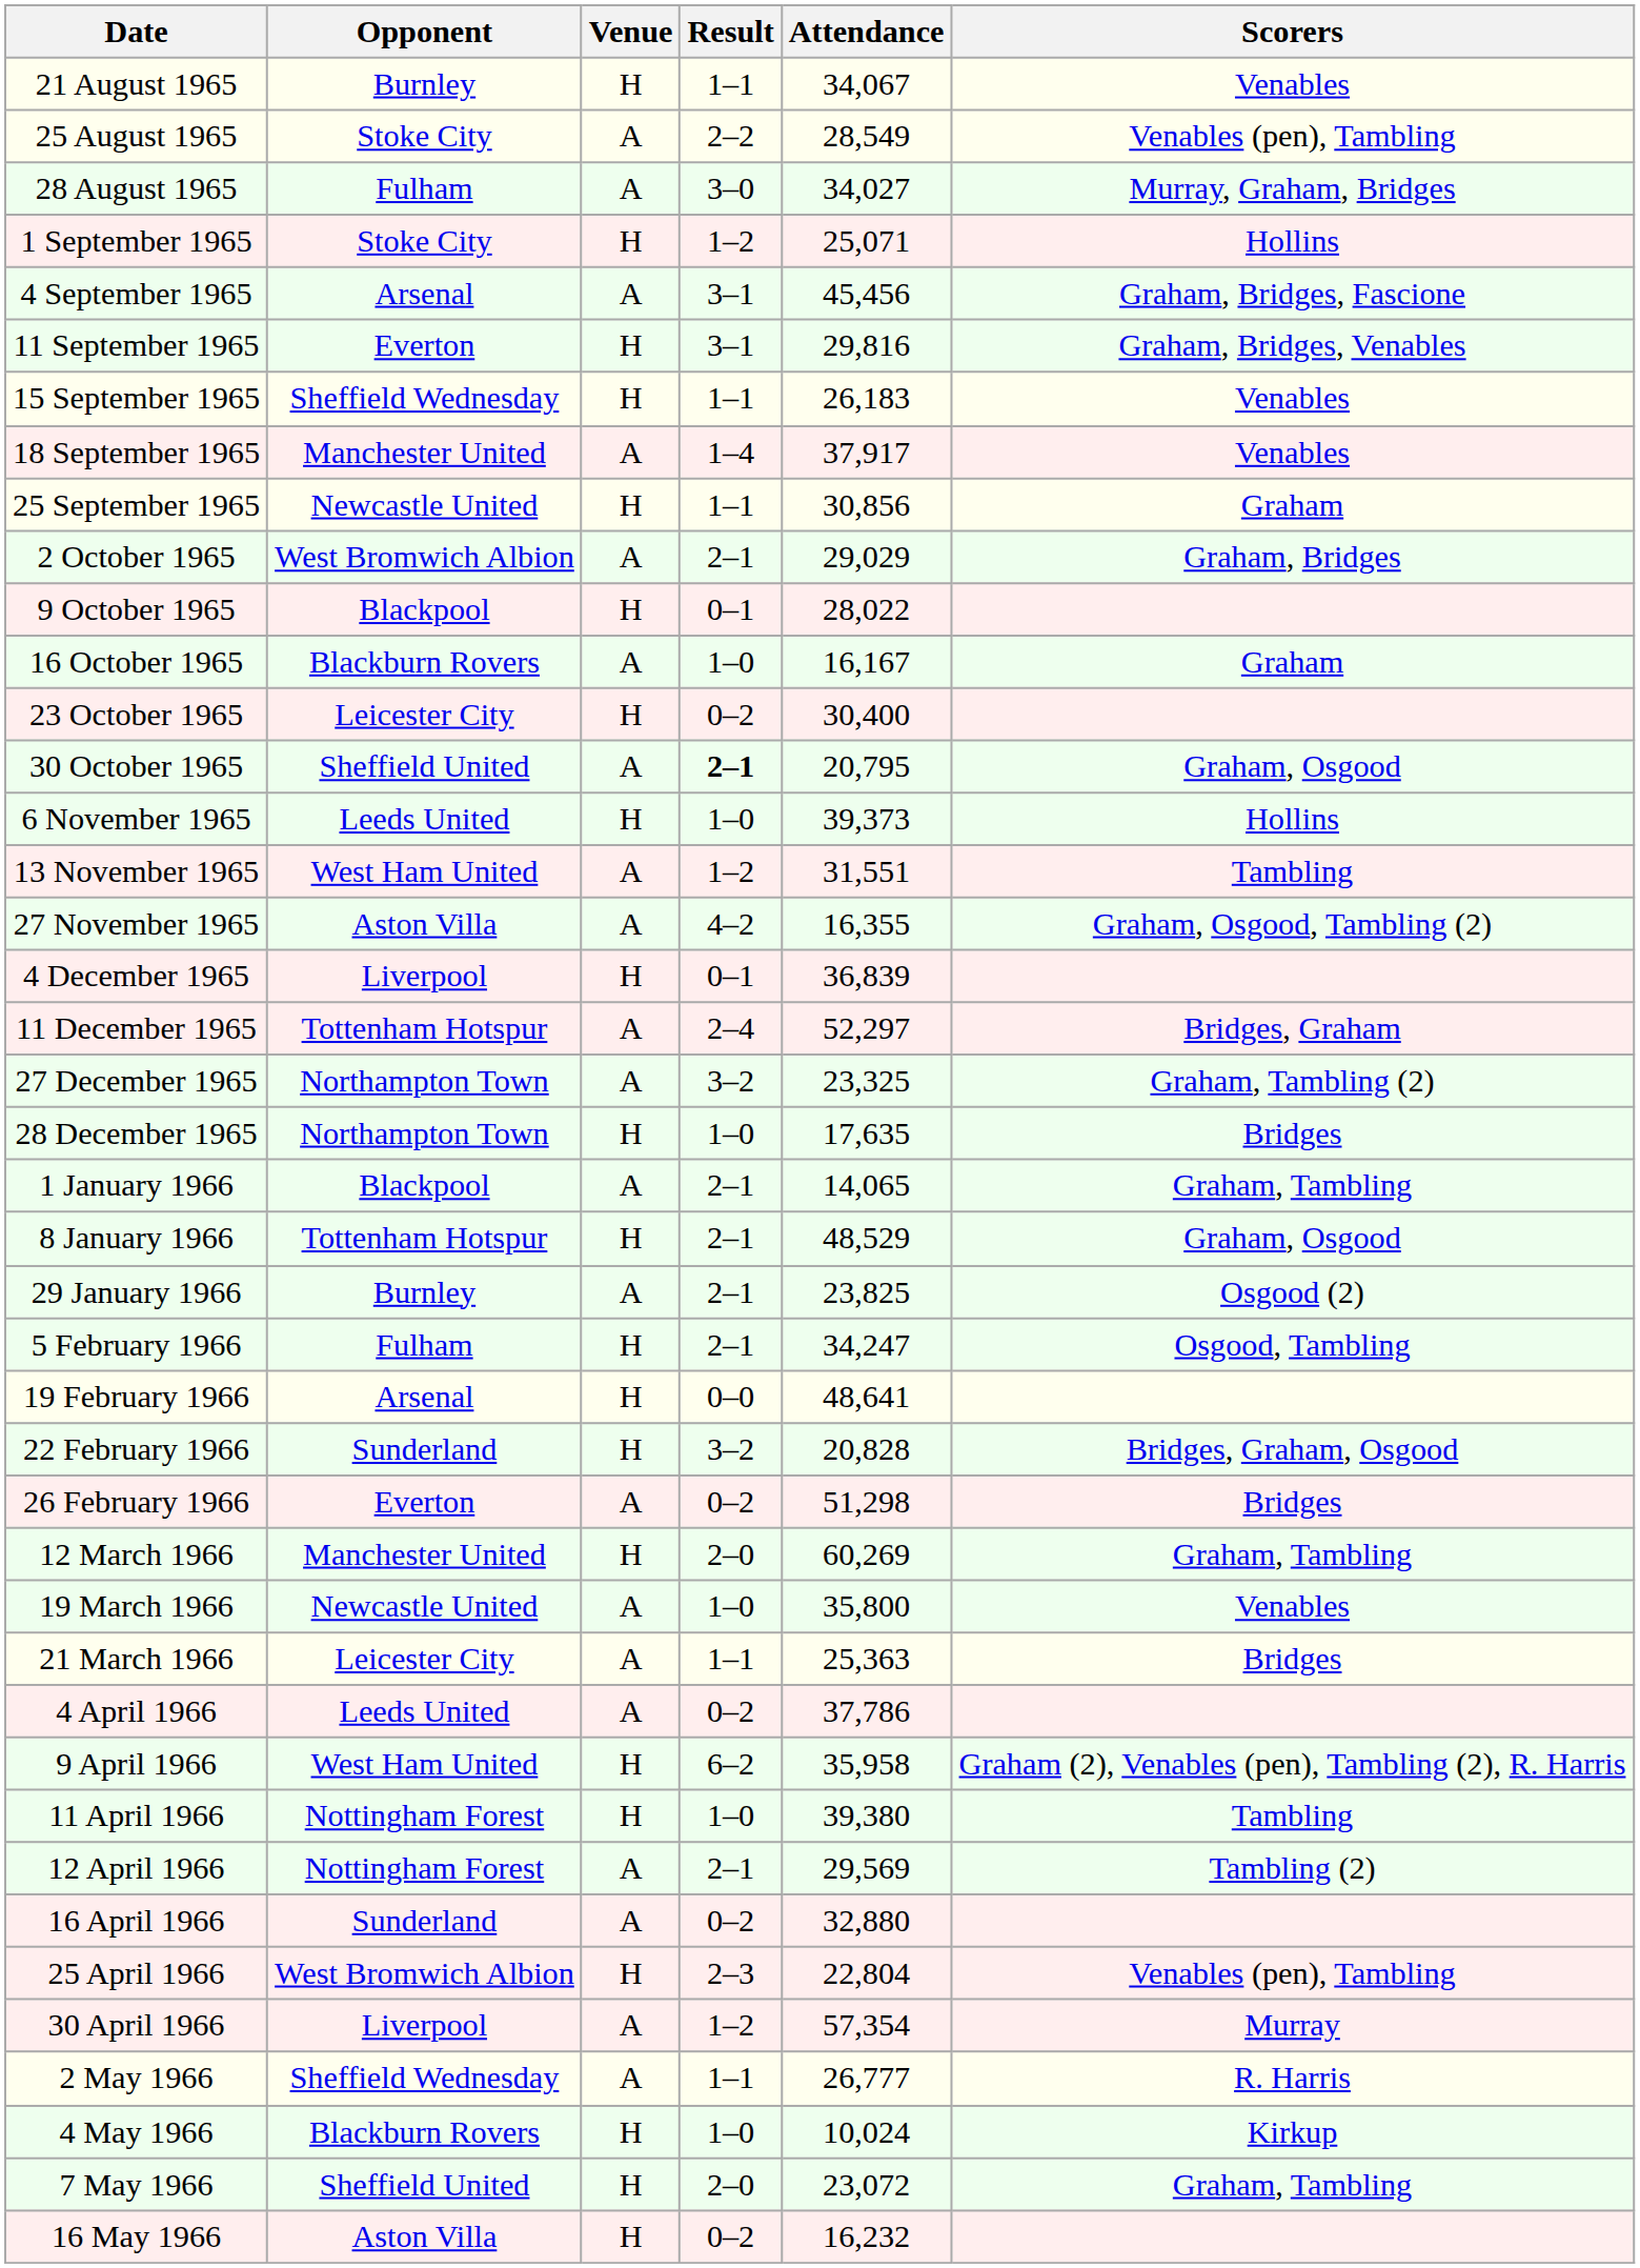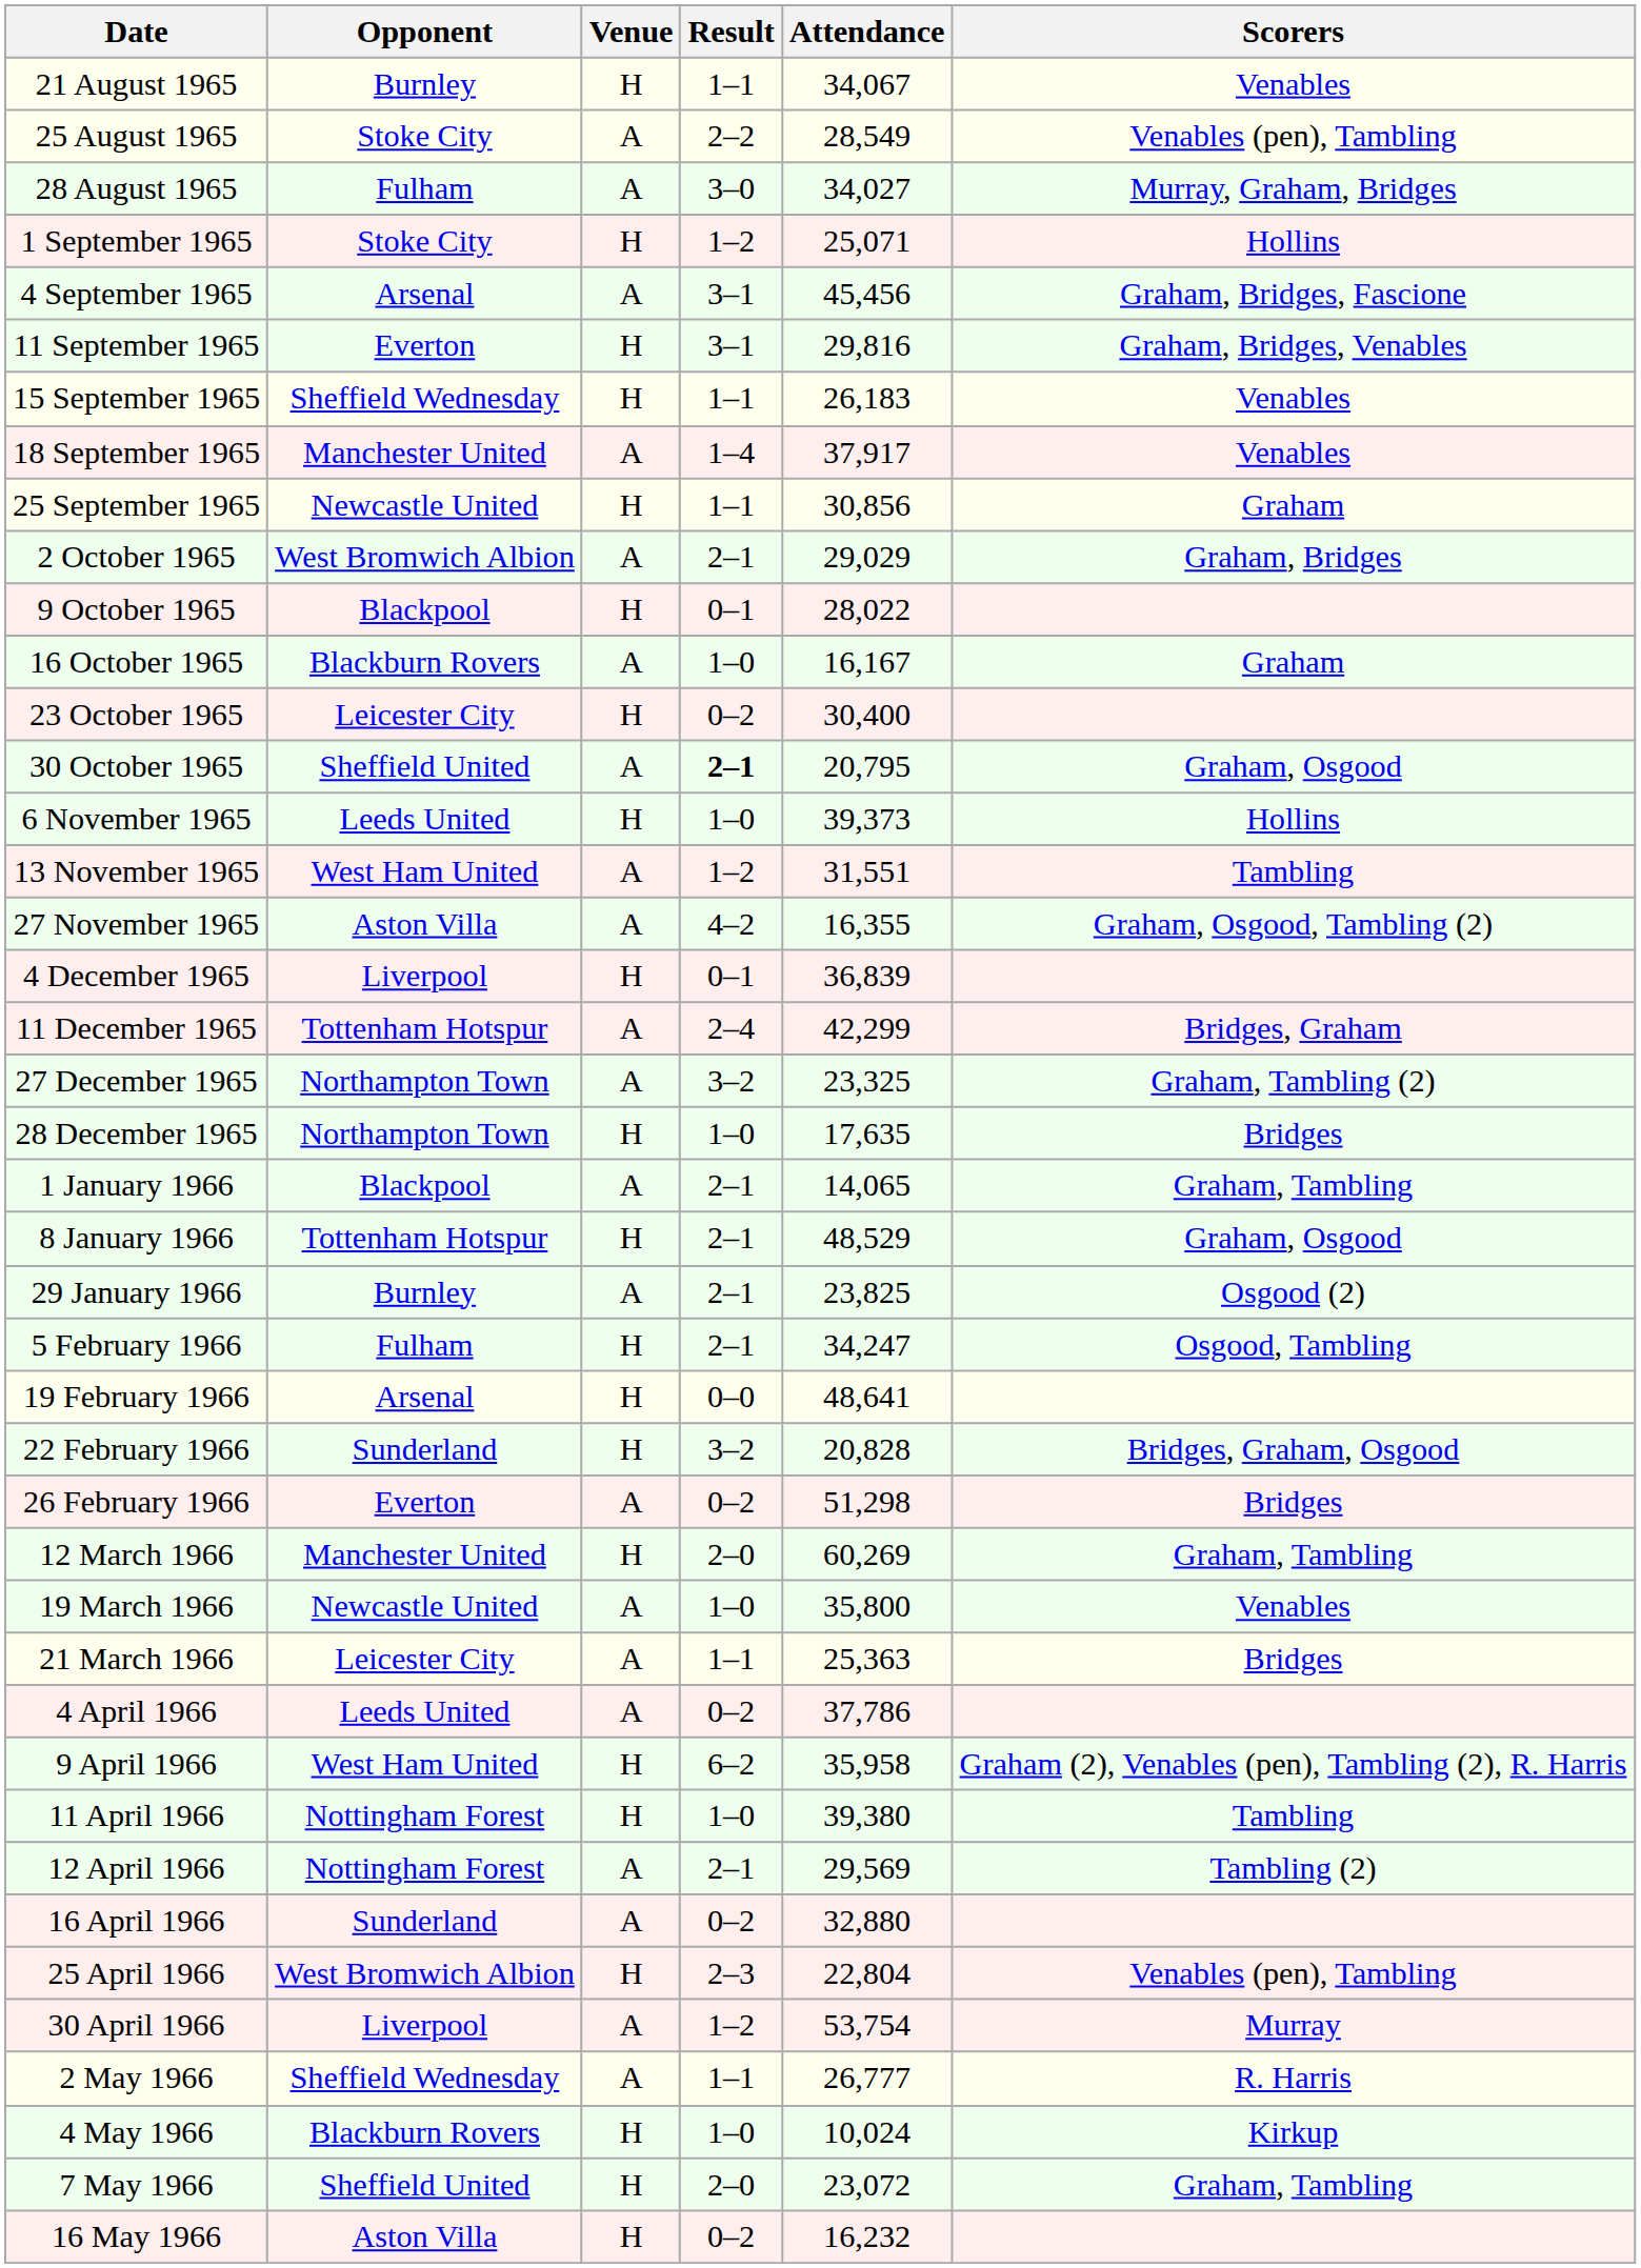 <table class="wikitable sortable" style="font-size:95%; text-align:center">
 <tr>
 <th>Date</th>
 <th>Opponent</th>
 <th>Venue</th>
 <th>Result</th>
 <th>Attendance</th>
 <th>Scorers</th>
 </tr>
 <tr bgcolor = "#FFFFEE">
 <td>21 August 1965</td>
 <td><a href='#'>Burnley</a></td>
 <td>H</td>
 <td>1–1</td>
 <td>34,067</td>
 <td><a href='#'>Venables</a></td>
 </tr>
 <tr bgcolor = "#FFFFEE">
 <td>25 August 1965</td>
 <td><a href='#'>Stoke City</a></td>
 <td>A</td>
 <td>2–2</td>
 <td>28,549</td>
 <td><a href='#'>Venables</a> (pen), <a href='#'>Tambling</a></td>
 </tr>
 <tr bgcolor = "#EEFFEE">
 <td>28 August 1965</td>
 <td><a href='#'>Fulham</a></td>
 <td>A</td>
 <td>3–0</td>
 <td>34,027</td>
 <td><a href='#'>Murray</a>, <a href='#'>Graham</a>, <a href='#'>Bridges</a></td>
 </tr>
 <tr bgcolor = "#FFEEEE">
 <td>1 September 1965</td>
 <td><a href='#'>Stoke City</a></td>
 <td>H</td>
 <td>1–2</td>
 <td>25,071</td>
 <td><a href='#'>Hollins</a></td>
 </tr>
 <tr bgcolor = "#EEFFEE">
 <td>4 September 1965</td>
 <td><a href='#'>Arsenal</a></td>
 <td>A</td>
 <td>3–1</td>
 <td>45,456</td>
 <td><a href='#'>Graham</a>, <a href='#'>Bridges</a>, <a href='#'>Fascione</a></td>
 </tr>
 <tr bgcolor = "#EEFFEE">
 <td>11 September 1965</td>
 <td><a href='#'>Everton</a></td>
 <td>H</td>
 <td>3–1</td>
 <td>29,816</td>
 <td><a href='#'>Graham</a>, <a href='#'>Bridges</a>, <a href='#'>Venables</a></td>
 </tr>
 <tr bgcolor = "#FFFFEE">
 <td>15 September 1965</td>
 <td><a href='#'>Sheffield Wednesday</a></td>
 <td>H</td>
 <td>1–1</td>
 <td>26,183</td>
 <td><a href='#'>Venables</a></td>
 </tr>
 <tr bgcolor = "#FFEEEE">
 <td>18 September 1965</td>
 <td><a href='#'>Manchester United</a></td>
 <td>A</td>
 <td>1–4</td>
 <td>37,917</td>
 <td><a href='#'>Venables</a></td>
 </tr>
 <tr bgcolor = "#FFFFEE">
 <td>25 September 1965</td>
 <td><a href='#'>Newcastle United</a></td>
 <td>H</td>
 <td>1–1</td>
 <td>30,856</td>
 <td><a href='#'>Graham</a></td>
 </tr>
 <tr bgcolor = "#EEFFEE">
 <td>2 October 1965</td>
 <td><a href='#'>West Bromwich Albion</a></td>
 <td>A</td>
 <td>2–1</td>
 <td>29,029</td>
 <td><a href='#'>Graham</a>, <a href='#'>Bridges</a></td>
 </tr>
 <tr bgcolor = "#FFEEEE">
 <td>9 October 1965</td>
 <td><a href='#'>Blackpool</a></td>
 <td>H</td>
 <td>0–1</td>
 <td>28,022</td>
 <td></td>
 </tr>
 <tr bgcolor = "#EEFFEE">
 <td>16 October 1965</td>
 <td><a href='#'>Blackburn Rovers</a></td>
 <td>A</td>
 <td>1–0</td>
 <td>16,167</td>
 <td><a href='#'>Graham</a></td>
 </tr>
 <tr bgcolor = "#FFEEEE">
 <td>23 October 1965</td>
 <td><a href='#'>Leicester City</a></td>
 <td>H</td>
 <td>0–2</td>
 <td>30,400</td>
 <td></td>
 </tr>
 <tr bgcolor = "#EEFFEE">
 <td>30 October 1965</td>
 <td><a href='#'>Sheffield United</a></td>
 <td>A</td>
 <td><strong>2–1</strong></td>
 <td>20,795</td>
 <td><a href='#'>Graham</a>, <a href='#'>Osgood</a></td>
 </tr>
 <tr bgcolor = "#EEFFEE">
 <td>6 November 1965</td>
 <td><a href='#'>Leeds United</a></td>
 <td>H</td>
 <td>1–0</td>
 <td>39,373</td>
 <td><a href='#'>Hollins</a></td>
 </tr>
 <tr bgcolor = "#FFEEEE">
 <td>13 November 1965</td>
 <td><a href='#'>West Ham United</a></td>
 <td>A</td>
 <td>1–2</td>
 <td>31,551</td>
 <td><a href='#'>Tambling</a></td>
 </tr>
 <tr bgcolor = "#EEFFEE">
 <td>27 November 1965</td>
 <td><a href='#'>Aston Villa</a></td>
 <td>A</td>
 <td>4–2</td>
 <td>16,355</td>
 <td><a href='#'>Graham</a>, <a href='#'>Osgood</a>, <a href='#'>Tambling</a> (2)</td>
 </tr>
 <tr bgcolor = "#FFEEEE">
 <td>4 December 1965</td>
 <td><a href='#'>Liverpool</a></td>
 <td>H</td>
 <td>0–1</td>
 <td>36,839</td>
 <td></td>
 </tr>
 <tr bgcolor = "#FFEEEE">
 <td>11 December 1965</td>
 <td><a href='#'>Tottenham Hotspur</a></td>
 <td>A</td>
 <td>2–4</td>
-<td>52,297</td>
+<td>42,299</td>
 <td><a href='#'>Bridges</a>, <a href='#'>Graham</a></td>
 </tr>
 <tr bgcolor = "#EEFFEE">
 <td>27 December 1965</td>
 <td><a href='#'>Northampton Town</a></td>
 <td>A</td>
 <td>3–2</td>
 <td>23,325</td>
 <td><a href='#'>Graham</a>, <a href='#'>Tambling</a> (2)</td>
 </tr>
 <tr bgcolor = "#EEFFEE">
 <td>28 December 1965</td>
 <td><a href='#'>Northampton Town</a></td>
 <td>H</td>
 <td>1–0</td>
 <td>17,635</td>
 <td><a href='#'>Bridges</a></td>
 </tr>
 <tr bgcolor = "#EEFFEE">
 <td>1 January 1966</td>
 <td><a href='#'>Blackpool</a></td>
 <td>A</td>
 <td>2–1</td>
 <td>14,065</td>
 <td><a href='#'>Graham</a>, <a href='#'>Tambling</a></td>
 </tr>
 <tr bgcolor = "#EEFFEE">
 <td>8 January 1966</td>
 <td><a href='#'>Tottenham Hotspur</a></td>
 <td>H</td>
 <td>2–1</td>
 <td>48,529</td>
 <td><a href='#'>Graham</a>, <a href='#'>Osgood</a></td>
 </tr>
 <tr bgcolor = "#EEFFEE">
 <td>29 January 1966</td>
 <td><a href='#'>Burnley</a></td>
 <td>A</td>
 <td>2–1</td>
 <td>23,825</td>
 <td><a href='#'>Osgood</a> (2)</td>
 </tr>
 <tr bgcolor = "#EEFFEE">
 <td>5 February 1966</td>
 <td><a href='#'>Fulham</a></td>
 <td>H</td>
 <td>2–1</td>
 <td>34,247</td>
 <td><a href='#'>Osgood</a>, <a href='#'>Tambling</a></td>
 </tr>
 <tr bgcolor = "#FFFFEE">
 <td>19 February 1966</td>
 <td><a href='#'>Arsenal</a></td>
 <td>H</td>
 <td>0–0</td>
 <td>48,641</td>
 <td></td>
 </tr>
 <tr bgcolor = "#EEFFEE">
 <td>22 February 1966</td>
 <td><a href='#'>Sunderland</a></td>
 <td>H</td>
 <td>3–2</td>
 <td>20,828</td>
 <td><a href='#'>Bridges</a>, <a href='#'>Graham</a>, <a href='#'>Osgood</a></td>
 </tr>
 <tr bgcolor = "#FFEEEE">
 <td>26 February 1966</td>
 <td><a href='#'>Everton</a></td>
 <td>A</td>
 <td>0–2</td>
 <td>51,298</td>
 <td><a href='#'>Bridges</a></td>
 </tr>
 <tr bgcolor = "#EEFFEE">
 <td>12 March 1966</td>
 <td><a href='#'>Manchester United</a></td>
 <td>H</td>
 <td>2–0</td>
 <td>60,269</td>
 <td><a href='#'>Graham</a>, <a href='#'>Tambling</a></td>
 </tr>
 <tr bgcolor = "#EEFFEE">
 <td>19 March 1966</td>
 <td><a href='#'>Newcastle United</a></td>
 <td>A</td>
 <td>1–0</td>
 <td>35,800</td>
 <td><a href='#'>Venables</a></td>
 </tr>
 <tr bgcolor = "#FFFFEE">
 <td>21 March 1966</td>
 <td><a href='#'>Leicester City</a></td>
 <td>A</td>
 <td>1–1</td>
 <td>25,363</td>
 <td><a href='#'>Bridges</a></td>
 </tr>
 <tr bgcolor = "#FFEEEE">
 <td>4 April 1966</td>
 <td><a href='#'>Leeds United</a></td>
 <td>A</td>
 <td>0–2</td>
 <td>37,786</td>
 <td></td>
 </tr>
 <tr bgcolor = "#EEFFEE">
 <td>9 April 1966</td>
 <td><a href='#'>West Ham United</a></td>
 <td>H</td>
 <td>6–2</td>
 <td>35,958</td>
 <td><a href='#'>Graham</a> (2), <a href='#'>Venables</a> (pen), <a href='#'>Tambling</a> (2), <a href='#'>R. Harris</a></td>
 </tr>
 <tr bgcolor = "#EEFFEE">
 <td>11 April 1966</td>
 <td><a href='#'>Nottingham Forest</a></td>
 <td>H</td>
 <td>1–0</td>
 <td>39,380</td>
 <td><a href='#'>Tambling</a></td>
 </tr>
 <tr bgcolor = "#EEFFEE">
 <td>12 April 1966</td>
 <td><a href='#'>Nottingham Forest</a></td>
 <td>A</td>
 <td>2–1</td>
 <td>29,569</td>
 <td><a href='#'>Tambling</a> (2)</td>
 </tr>
 <tr bgcolor = "#FFEEEE">
 <td>16 April 1966</td>
 <td><a href='#'>Sunderland</a></td>
 <td>A</td>
 <td>0–2</td>
 <td>32,880</td>
 <td></td>
 </tr>
 <tr bgcolor = "#FFEEEE">
 <td>25 April 1966</td>
 <td><a href='#'>West Bromwich Albion</a></td>
 <td>H</td>
 <td>2–3</td>
 <td>22,804</td>
 <td><a href='#'>Venables</a> (pen), <a href='#'>Tambling</a></td>
 </tr>
 <tr bgcolor = "#FFEEEE">
 <td>30 April 1966</td>
 <td><a href='#'>Liverpool</a></td>
 <td>A</td>
 <td>1–2</td>
-<td>57,354</td>
+<td>53,754</td>
 <td><a href='#'>Murray</a></td>
 </tr>
 <tr bgcolor = "#FFFFEE">
 <td>2 May 1966</td>
 <td><a href='#'>Sheffield Wednesday</a></td>
 <td>A</td>
 <td>1–1</td>
 <td>26,777</td>
 <td><a href='#'>R. Harris</a></td>
 </tr>
 <tr bgcolor = "#EEFFEE">
 <td>4 May 1966</td>
 <td><a href='#'>Blackburn Rovers</a></td>
 <td>H</td>
 <td>1–0</td>
 <td>10,024</td>
 <td><a href='#'>Kirkup</a></td>
 </tr>
 <tr bgcolor = "#EEFFEE">
 <td>7 May 1966</td>
 <td><a href='#'>Sheffield United</a></td>
 <td>H</td>
 <td>2–0</td>
 <td>23,072</td>
 <td><a href='#'>Graham</a>, <a href='#'>Tambling</a></td>
 </tr>
 <tr bgcolor = "#FFEEEE">
 <td>16 May 1966</td>
 <td><a href='#'>Aston Villa</a></td>
 <td>H</td>
 <td>0–2</td>
 <td>16,232</td>
 <td></td>
 </tr>
 </table>
